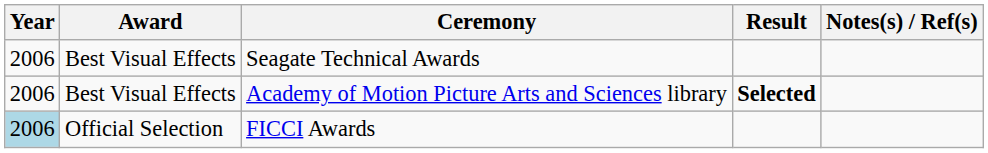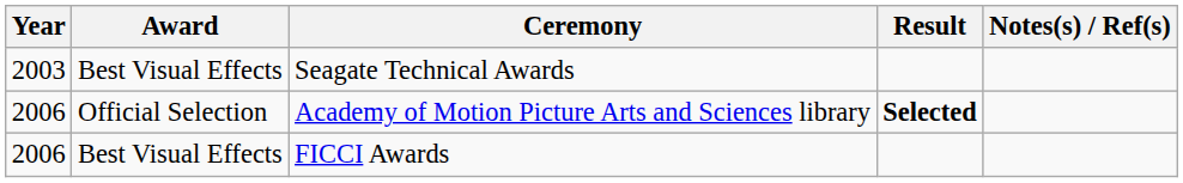 <table class="wikitable">
 <tr>
 <th>Year</th>
 <th>Award</th>
 <th>Ceremony</th>
 <th>Result</th>
 <th>Notes(s) / Ref(s)</th>
 </tr>
 <tr>
-<td>2006</td>
+<td>2003</td>
 <td>Best Visual Effects</td>
 <td>Seagate Technical Awards</td>
 <td></td>
 <td></td>
 </tr>
 <tr>
 <td>2006</td>
-<td>Best Visual Effects</td>
+<td>Official Selection</td>
 <td><a href='#'>Academy of Motion Picture Arts and Sciences</a> library</td>
 <td><strong>Selected</strong></td>
 <td></td>
 </tr>
 <tr>
-<td style="background: lightblue;">2006</td>
-<td>Official Selection</td>
+<td>2006</td>
+<td>Best Visual Effects</td>
 <td><a href='#'>FICCI</a> Awards</td>
 <td></td>
 <td></td>
 </tr>
 </table>
